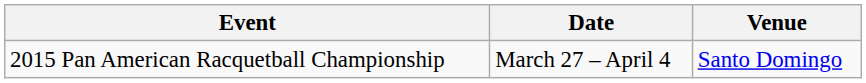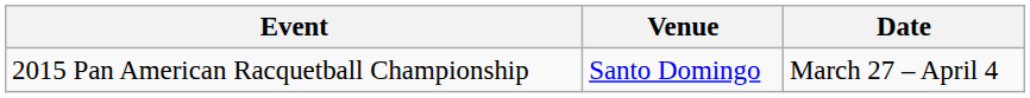 <table class="wikitable" width=600>
 <tr>
 <th>Event</th>
+<th>Venue</th>
 <th>Date</th>
-<th>Venue</th>
 </tr>
 <tr>
 <td>2015 Pan American Racquetball Championship</td>
+<td> <a href='#'>Santo Domingo</a></td>
 <td>March 27 – April 4</td>
-<td> <a href='#'>Santo Domingo</a></td>
 </tr>
 </table>
